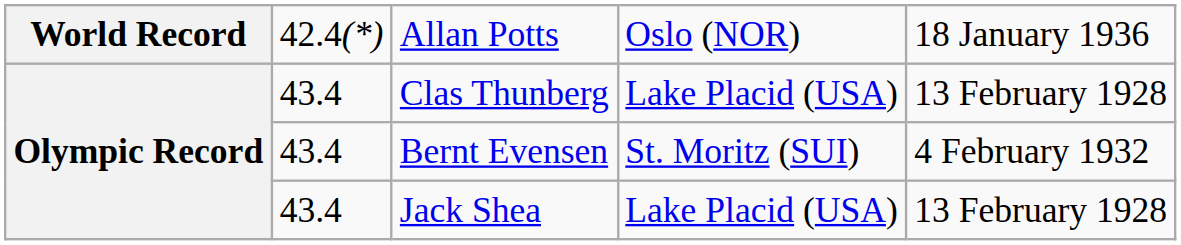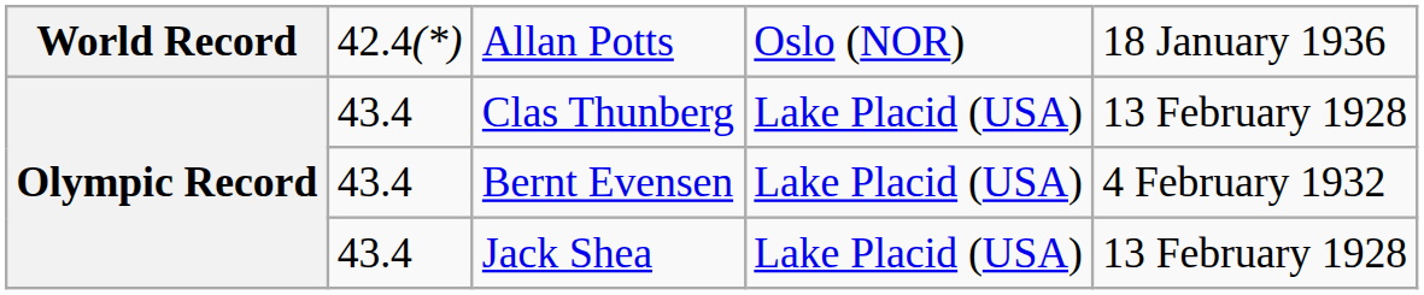 <table class="wikitable" style="font-size:95%;">
 <tr>
 <th>World Record</th>
 <td>42.4<em>(*)</em></td>
 <td> <a href='#'>Allan Potts</a></td>
 <td><a href='#'>Oslo</a> (<a href='#'>NOR</a>)</td>
 <td>18 January 1936</td>
 </tr>
 <tr>
 <th rowspan=3>Olympic Record</th>
 <td>43.4</td>
 <td> <a href='#'>Clas Thunberg</a></td>
 <td><a href='#'>Lake Placid</a> (<a href='#'>USA</a>)</td>
 <td>13 February 1928</td>
 </tr>
 <tr>
 <td>43.4</td>
 <td> <a href='#'>Bernt Evensen</a></td>
-<td><a href='#'>St. Moritz</a> (<a href='#'>SUI</a>)</td>
+<td><a href='#'>Lake Placid</a> (<a href='#'>USA</a>)</td>
 <td>4 February 1932</td>
 </tr>
 <tr>
 <td>43.4</td>
 <td> <a href='#'>Jack Shea</a></td>
 <td><a href='#'>Lake Placid</a> (<a href='#'>USA</a>)</td>
 <td>13 February 1928</td>
 </tr>
 </table>
